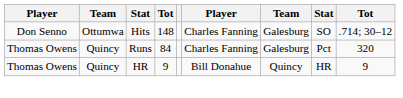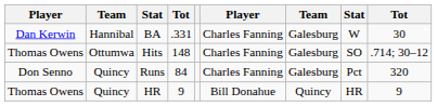 <table class="wikitable" style="text-align:center">
 <tr>
 <th>Player</th>
 <th>Team</th>
 <th>Stat</th>
 <th>Tot</th>
 <th></th>
 <th>Player</th>
 <th>Team</th>
 <th>Stat</th>
 <th>Tot</th>
 </tr>
 <tr>
-<td>Don Senno</td>
+<td><a href='#'>Dan Kerwin</a></td>
+<td>Hannibal</td>
+<td>BA</td>
+<td>.331</td>
+<td></td>
+<td>Charles Fanning</td>
+<td>Galesburg</td>
+<td>W</td>
+<td>30</td>
+</tr>
+<tr>
+<td>Thomas Owens</td>
 <td>Ottumwa</td>
 <td>Hits</td>
 <td>148</td>
 <td></td>
 <td>Charles Fanning</td>
 <td>Galesburg</td>
 <td>SO</td>
 <td>.714; 30–12</td>
 </tr>
 <tr>
-<td>Thomas Owens</td>
+<td>Don Senno</td>
 <td>Quincy</td>
 <td>Runs</td>
 <td>84</td>
 <td></td>
 <td>Charles Fanning</td>
 <td>Galesburg</td>
 <td>Pct</td>
 <td>320</td>
 </tr>
 <tr>
 <td>Thomas Owens</td>
 <td>Quincy</td>
 <td>HR</td>
 <td>9</td>
 <td></td>
 <td>Bill Donahue</td>
 <td>Quincy</td>
 <td>HR</td>
 <td>9</td>
 </tr>
 </table>
